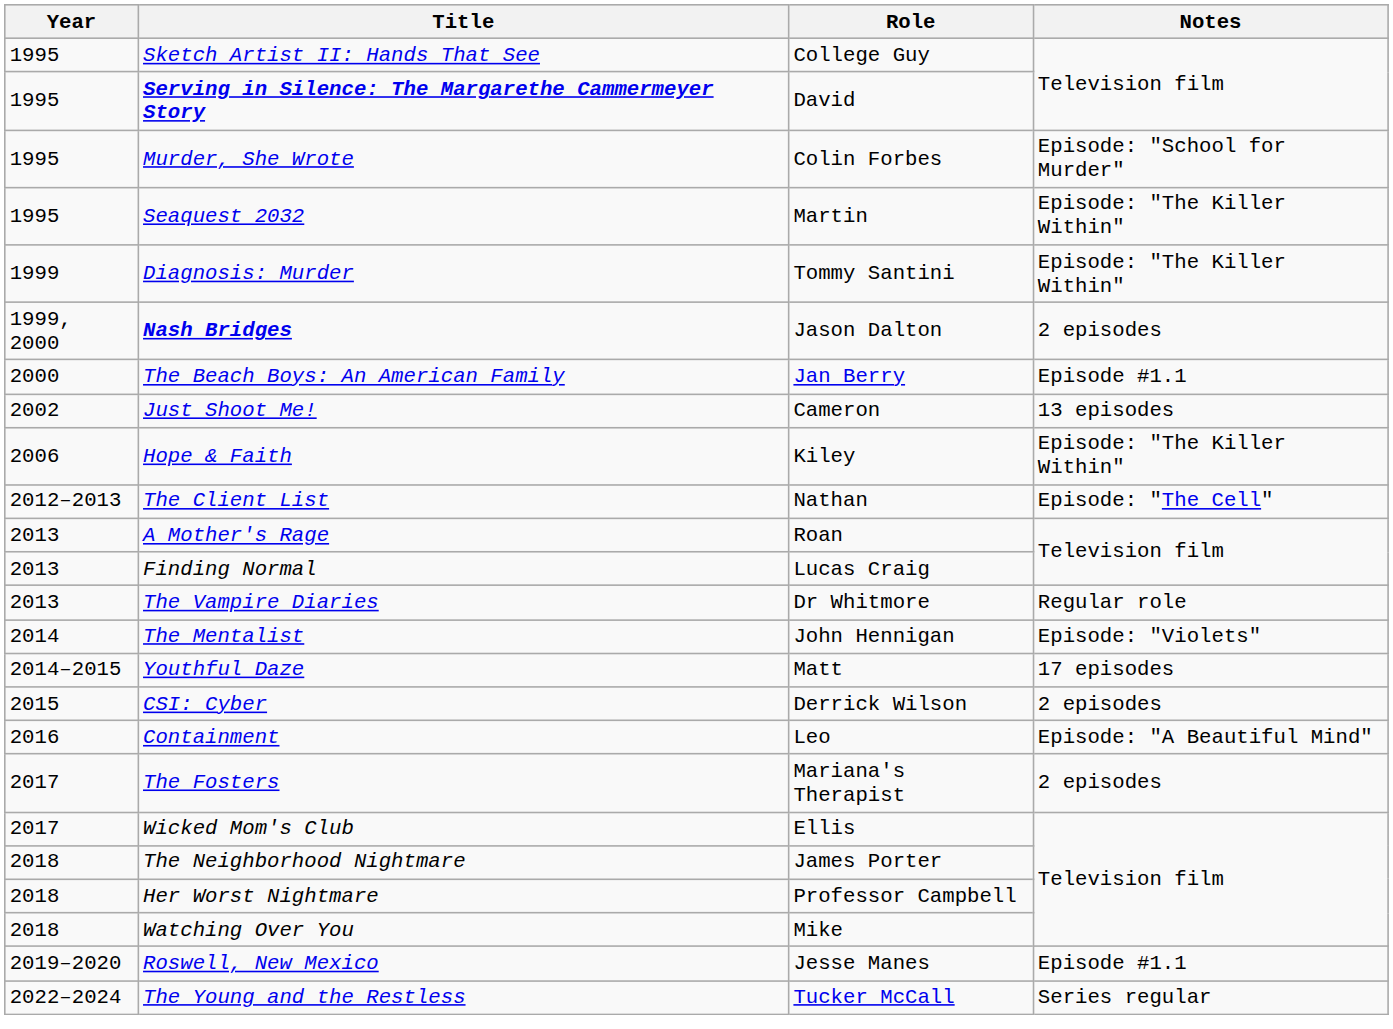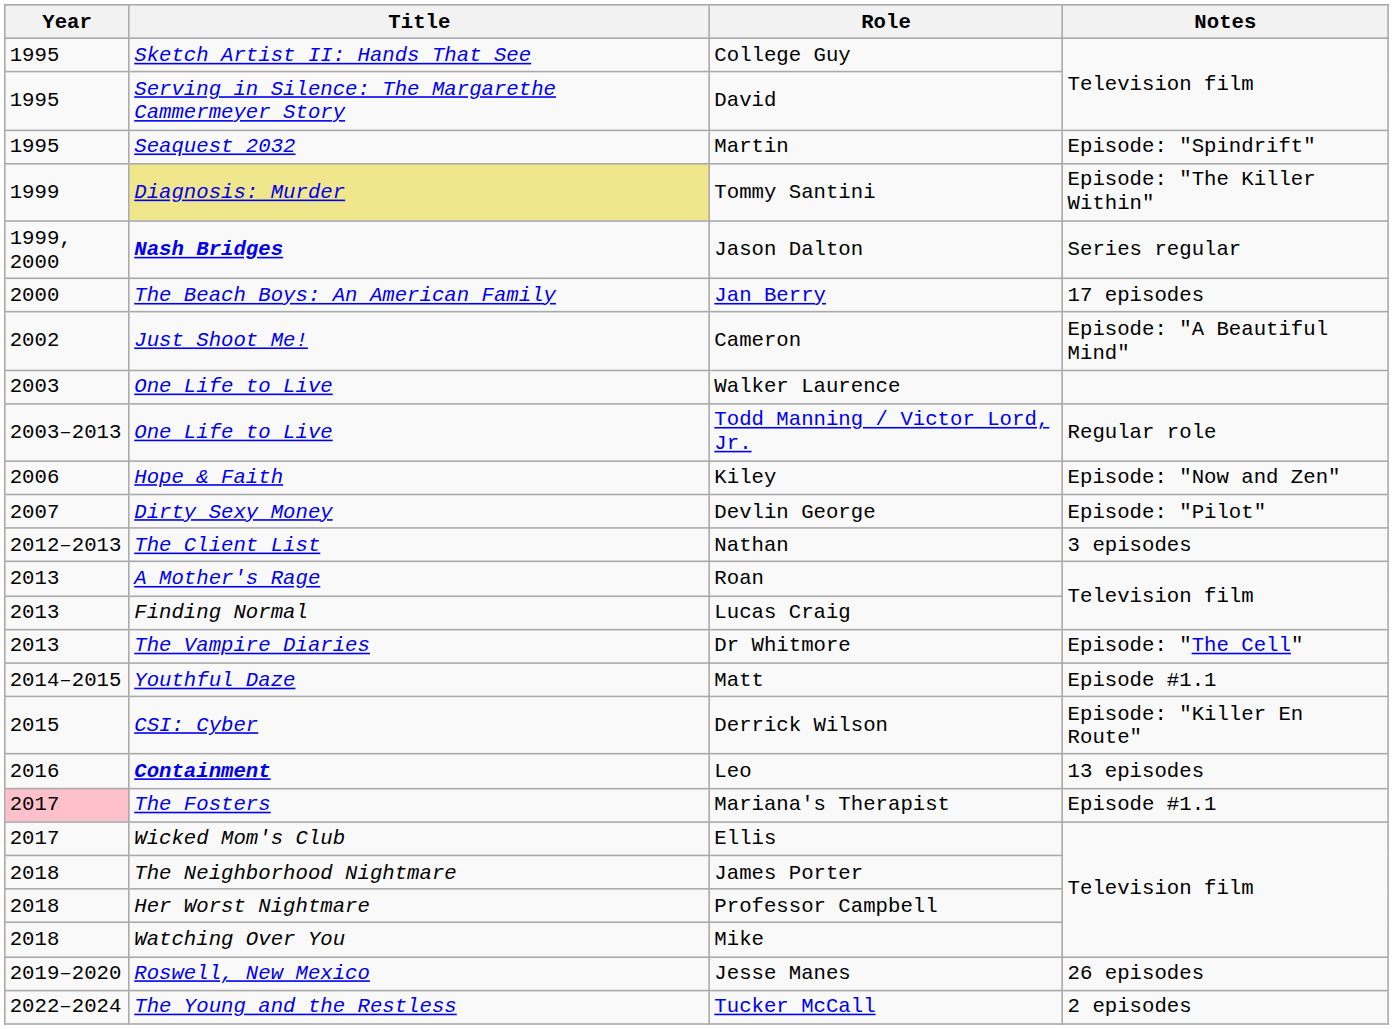 <table class="wikitable sortable">
 <tr>
 <th>Year</th>
 <th>Title</th>
 <th>Role</th>
 <th>Notes</th>
 </tr>
 <tr>
 <td>1995</td>
 <td><em><a href='#'>Sketch Artist II: Hands That See</a></em></td>
 <td>College Guy</td>
 <td rowspan="2">Television film</td>
 </tr>
 <tr>
 <td>1995</td>
-<td><strong><em><a href='#'>Serving in Silence: The Margarethe Cammermeyer Story</a></em></strong></td>
+<td><em><a href='#'>Serving in Silence: The Margarethe Cammermeyer Story</a></em></td>
 <td>David</td>
-</tr>
-<tr>
-<td>1995</td>
-<td><em><a href='#'>Murder, She Wrote</a></em></td>
-<td>Colin Forbes</td>
-<td>Episode: "School for Murder"</td>
 </tr>
 <tr>
 <td>1995</td>
 <td><em><a href='#'>Seaquest 2032</a></em></td>
 <td>Martin</td>
-<td>Episode: "The Killer Within"</td>
+<td>Episode: "Spindrift"</td>
 </tr>
 <tr>
 <td>1999</td>
-<td><em><a href='#'>Diagnosis: Murder</a></em></td>
+<td style="background: khaki;"><em><a href='#'>Diagnosis: Murder</a></em></td>
 <td>Tommy Santini</td>
 <td>Episode: "The Killer Within"</td>
 </tr>
 <tr>
 <td>1999, 2000</td>
 <td><strong><em><a href='#'>Nash Bridges</a></em></strong></td>
 <td>Jason Dalton</td>
-<td>2 episodes</td>
+<td>Series regular</td>
 </tr>
 <tr>
 <td>2000</td>
 <td><em><a href='#'>The Beach Boys: An American Family</a></em></td>
 <td><a href='#'>Jan Berry</a></td>
-<td>Episode #1.1</td>
+<td>17 episodes</td>
 </tr>
 <tr>
 <td>2002</td>
 <td><em><a href='#'>Just Shoot Me!</a></em></td>
 <td>Cameron</td>
-<td>13 episodes</td>
+<td>Episode: "A Beautiful Mind"</td>
+</tr>
+<tr>
+<td>2003</td>
+<td><em><a href='#'>One Life to Live</a></em></td>
+<td>Walker Laurence</td>
+<td></td>
+</tr>
+<tr>
+<td>2003–2013</td>
+<td><em><a href='#'>One Life to Live</a></em></td>
+<td><a href='#'>Todd Manning / Victor Lord, Jr.</a></td>
+<td>Regular role</td>
 </tr>
 <tr>
 <td>2006</td>
 <td><em><a href='#'>Hope & Faith</a></em></td>
 <td>Kiley</td>
-<td>Episode: "The Killer Within"</td>
+<td>Episode: "Now and Zen"</td>
+</tr>
+<tr>
+<td>2007</td>
+<td><em><a href='#'>Dirty Sexy Money</a></em></td>
+<td>Devlin George</td>
+<td>Episode: "Pilot"</td>
 </tr>
 <tr>
 <td>2012–2013</td>
 <td><a href='#'><em>The Client List</em></a></td>
 <td>Nathan</td>
-<td>Episode: "<a href='#'>The Cell</a>"</td>
+<td>3 episodes</td>
 </tr>
 <tr>
 <td>2013</td>
 <td><em><a href='#'>A Mother's Rage</a></em></td>
 <td>Roan</td>
 <td rowspan="2">Television film</td>
 </tr>
 <tr>
 <td>2013</td>
 <td><em>Finding Normal</em></td>
 <td>Lucas Craig</td>
 </tr>
 <tr>
 <td>2013</td>
 <td><em><a href='#'>The Vampire Diaries</a></em></td>
 <td>Dr Whitmore</td>
-<td>Regular role</td>
-</tr>
-<tr>
-<td>2014</td>
-<td><em><a href='#'>The Mentalist</a></em></td>
-<td>John Hennigan</td>
-<td>Episode: "Violets"</td>
+<td>Episode: "<a href='#'>The Cell</a>"</td>
 </tr>
 <tr>
 <td>2014–2015</td>
 <td><em><a href='#'>Youthful Daze</a></em></td>
 <td>Matt</td>
-<td>17 episodes</td>
+<td>Episode #1.1</td>
 </tr>
 <tr>
 <td>2015</td>
 <td><em><a href='#'>CSI: Cyber</a></em></td>
 <td>Derrick Wilson</td>
-<td>2 episodes</td>
+<td>Episode: "Killer En Route"</td>
 </tr>
 <tr>
 <td>2016</td>
-<td><a href='#'><em>Containment</em></a></td>
+<td><strong><a href='#'><em>Containment</em></a></strong></td>
 <td>Leo</td>
-<td>Episode: "A Beautiful Mind"</td>
+<td>13 episodes</td>
 </tr>
 <tr>
-<td>2017</td>
+<td style="background: pink;">2017</td>
 <td><a href='#'><em>The Fosters</em></a></td>
 <td>Mariana's Therapist</td>
-<td>2 episodes</td>
+<td>Episode #1.1</td>
 </tr>
 <tr>
 <td>2017</td>
 <td><em>Wicked Mom's Club</em></td>
 <td>Ellis</td>
 <td rowspan="4">Television film</td>
 </tr>
 <tr>
 <td>2018</td>
 <td><em>The Neighborhood Nightmare</em></td>
 <td>James Porter</td>
 </tr>
 <tr>
 <td>2018</td>
 <td><em>Her Worst Nightmare</em></td>
 <td>Professor Campbell</td>
 </tr>
 <tr>
 <td>2018</td>
 <td><em>Watching Over You</em></td>
 <td>Mike</td>
 </tr>
 <tr>
 <td>2019–2020</td>
 <td><a href='#'><em>Roswell, New Mexico</em></a></td>
 <td>Jesse Manes</td>
-<td>Episode #1.1</td>
+<td>26 episodes</td>
 </tr>
 <tr>
 <td>2022–2024</td>
 <td><em><a href='#'>The Young and the Restless</a></em></td>
 <td><a href='#'>Tucker McCall</a></td>
-<td>Series regular</td>
+<td>2 episodes</td>
 </tr>
 </table>
